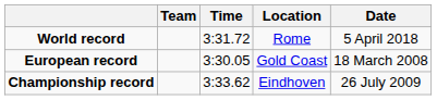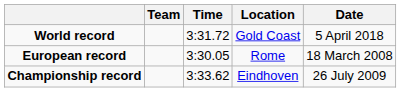 <table class=wikitable style=text-align:center>
 <tr>
 <th></th>
 <th>Team</th>
 <th>Time</th>
 <th>Location</th>
 <th>Date</th>
 </tr>
 <tr>
 <td><strong>World record</strong></td>
 <td align=left></td>
 <td align=left>3:31.72</td>
-<td><a href='#'>Rome</a></td>
+<td><a href='#'>Gold Coast</a></td>
 <td>5 April 2018</td>
 </tr>
 <tr>
 <td><strong>European record</strong></td>
 <td align=left></td>
 <td align=left>3:30.05</td>
-<td><a href='#'>Gold Coast</a></td>
+<td><a href='#'>Rome</a></td>
 <td>18 March 2008</td>
 </tr>
 <tr>
 <td><strong>Championship record</strong></td>
 <td align=left></td>
 <td align=left>3:33.62</td>
 <td><a href='#'>Eindhoven</a></td>
 <td>26 July 2009</td>
 </tr>
 </table>
